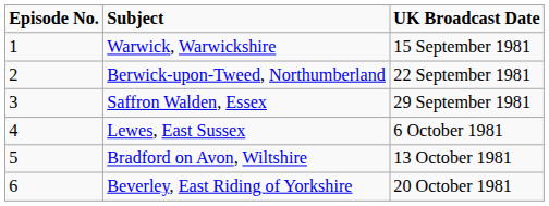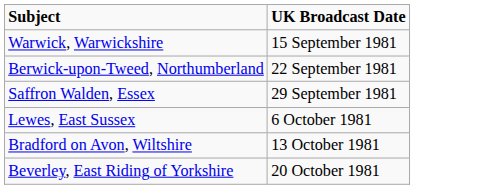 <table class="wikitable">
 <tr>
-<td><strong>Episode No.</strong></td>
 <td><strong>Subject</strong></td>
 <td><strong>UK Broadcast Date</strong></td>
 </tr>
 <tr>
-<td>1</td>
 <td><a href='#'>Warwick</a>, <a href='#'>Warwickshire</a></td>
 <td>15 September 1981</td>
 </tr>
 <tr>
-<td>2</td>
 <td><a href='#'>Berwick-upon-Tweed</a>, <a href='#'>Northumberland</a></td>
 <td>22 September 1981</td>
 </tr>
 <tr>
-<td>3</td>
 <td><a href='#'>Saffron Walden</a>, <a href='#'>Essex</a></td>
 <td>29 September 1981</td>
 </tr>
 <tr>
-<td>4</td>
 <td><a href='#'>Lewes</a>, <a href='#'>East Sussex</a></td>
 <td>6 October 1981</td>
 </tr>
 <tr>
-<td>5</td>
 <td><a href='#'>Bradford on Avon</a>, <a href='#'>Wiltshire</a></td>
 <td>13 October 1981</td>
 </tr>
 <tr>
-<td>6</td>
 <td><a href='#'>Beverley</a>, <a href='#'>East Riding of Yorkshire</a></td>
 <td>20 October 1981</td>
 </tr>
 </table>
